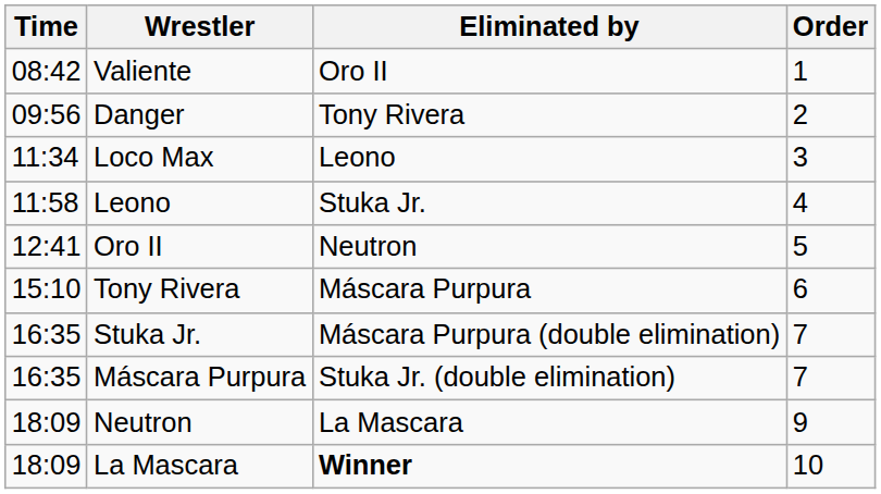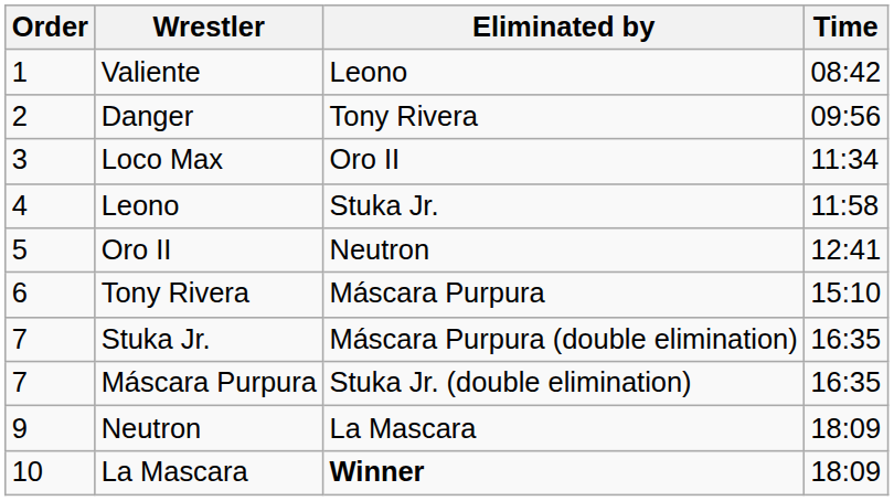 <table class="wikitable sortable">
 <tr>
-<th>Time</th>
+<th>Order</th>
 <th>Wrestler</th>
 <th>Eliminated by</th>
-<th>Order</th>
+<th>Time</th>
 </tr>
 <tr>
+<td>1</td>
+<td>Valiente</td>
+<td>Leono</td>
 <td>08:42</td>
-<td>Valiente</td>
-<td>Oro II</td>
-<td>1</td>
 </tr>
 <tr>
-<td>09:56</td>
+<td>2</td>
 <td>Danger</td>
 <td>Tony Rivera</td>
-<td>2</td>
+<td>09:56</td>
 </tr>
 <tr>
+<td>3</td>
+<td>Loco Max</td>
+<td>Oro II</td>
 <td>11:34</td>
-<td>Loco Max</td>
-<td>Leono</td>
-<td>3</td>
 </tr>
 <tr>
-<td>11:58</td>
+<td>4</td>
 <td>Leono</td>
 <td>Stuka Jr.</td>
-<td>4</td>
+<td>11:58</td>
 </tr>
 <tr>
-<td>12:41</td>
+<td>5</td>
 <td>Oro II</td>
 <td>Neutron</td>
-<td>5</td>
+<td>12:41</td>
 </tr>
 <tr>
-<td>15:10</td>
+<td>6</td>
 <td>Tony Rivera</td>
 <td>Máscara Purpura</td>
-<td>6</td>
+<td>15:10</td>
 </tr>
 <tr>
-<td>16:35</td>
+<td>7</td>
 <td>Stuka Jr.</td>
 <td>Máscara Purpura (double elimination)</td>
-<td>7</td>
+<td>16:35</td>
 </tr>
 <tr>
-<td>16:35</td>
+<td>7</td>
 <td>Máscara Purpura</td>
 <td>Stuka Jr. (double elimination)</td>
-<td>7</td>
+<td>16:35</td>
 </tr>
 <tr>
-<td>18:09</td>
+<td>9</td>
 <td>Neutron</td>
 <td>La Mascara</td>
-<td>9</td>
+<td>18:09</td>
 </tr>
 <tr>
-<td>18:09</td>
+<td>10</td>
 <td>La Mascara</td>
 <td><strong>Winner</strong></td>
-<td>10</td>
+<td>18:09</td>
 </tr>
 </table>
